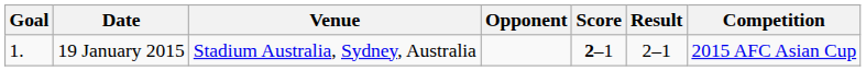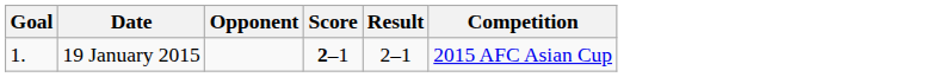 <table class="wikitable plainrowheaders sortable">
 <tr>
 <th>Goal</th>
 <th>Date</th>
-<th>Venue</th>
 <th>Opponent</th>
 <th>Score</th>
 <th>Result</th>
 <th>Competition</th>
 </tr>
 <tr>
 <td>1.</td>
 <td>19 January 2015</td>
-<td><a href='#'>Stadium Australia</a>, <a href='#'>Sydney</a>, Australia</td>
 <td></td>
 <td align=center><strong>2</strong>–1</td>
 <td align=center>2–1</td>
 <td><a href='#'>2015 AFC Asian Cup</a></td>
 </tr>
 </table>
